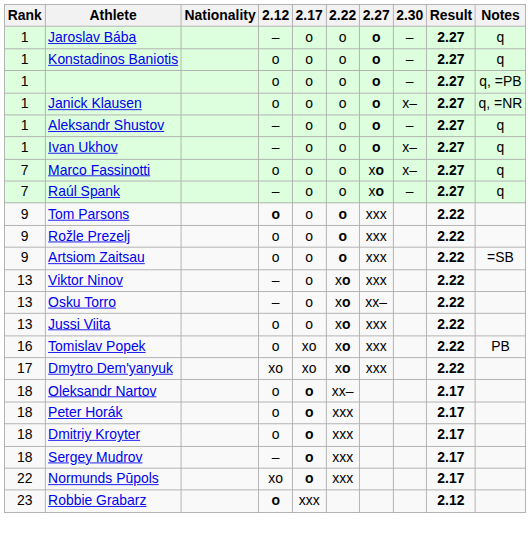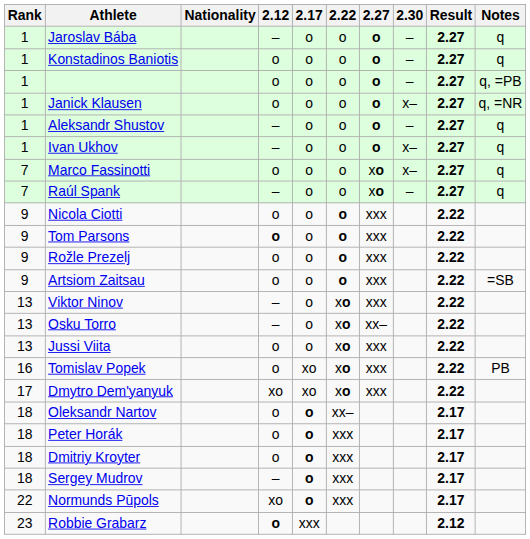 <table class="wikitable sortable" style="text-align:center">
 <tr>
 <th>Rank</th>
 <th>Athlete</th>
 <th>Nationality</th>
 <th>2.12</th>
 <th>2.17</th>
 <th>2.22</th>
 <th>2.27</th>
 <th>2.30</th>
 <th>Result</th>
 <th>Notes</th>
 </tr>
 <tr bgcolor=ddffdd>
 <td>1</td>
 <td align="left"><a href='#'>Jaroslav Bába</a></td>
 <td align=left></td>
 <td>–</td>
 <td>o</td>
 <td>o</td>
 <td><strong>o</strong></td>
 <td>–</td>
 <td><strong>2.27</strong></td>
 <td>q</td>
 </tr>
 <tr bgcolor=ddffdd>
 <td>1</td>
 <td align="left"><a href='#'>Konstadinos Baniotis</a></td>
 <td align=left></td>
 <td>o</td>
 <td>o</td>
 <td>o</td>
 <td><strong>o</strong></td>
 <td>–</td>
 <td><strong>2.27</strong></td>
 <td>q</td>
 </tr>
 <tr bgcolor=ddffdd>
 <td>1</td>
 <td align="left"></td>
 <td align=left></td>
 <td>o</td>
 <td>o</td>
 <td>o</td>
 <td><strong>o</strong></td>
 <td>–</td>
 <td><strong>2.27</strong></td>
 <td>q, =PB</td>
 </tr>
 <tr bgcolor=ddffdd>
 <td>1</td>
 <td align="left"><a href='#'>Janick Klausen</a></td>
 <td align=left></td>
 <td>o</td>
 <td>o</td>
 <td>o</td>
 <td><strong>o</strong></td>
 <td>x–</td>
 <td><strong>2.27</strong></td>
 <td>q, =NR</td>
 </tr>
 <tr bgcolor=ddffdd>
 <td>1</td>
 <td align="left"><a href='#'>Aleksandr Shustov</a></td>
 <td align=left></td>
 <td>–</td>
 <td>o</td>
 <td>o</td>
 <td><strong>o</strong></td>
 <td>–</td>
 <td><strong>2.27</strong></td>
 <td>q</td>
 </tr>
 <tr bgcolor=ddffdd>
 <td>1</td>
 <td align="left"><a href='#'>Ivan Ukhov</a></td>
 <td align=left></td>
 <td>–</td>
 <td>o</td>
 <td>o</td>
 <td><strong>o</strong></td>
 <td>x–</td>
 <td><strong>2.27</strong></td>
 <td>q</td>
 </tr>
 <tr bgcolor=ddffdd>
 <td>7</td>
 <td align="left"><a href='#'>Marco Fassinotti</a></td>
 <td align=left></td>
 <td>o</td>
 <td>o</td>
 <td>o</td>
 <td>x<strong>o</strong></td>
 <td>x–</td>
 <td><strong>2.27</strong></td>
 <td>q</td>
 </tr>
 <tr bgcolor=ddffdd>
 <td>7</td>
 <td align="left"><a href='#'>Raúl Spank</a></td>
 <td align=left></td>
 <td>–</td>
 <td>o</td>
 <td>o</td>
 <td>x<strong>o</strong></td>
 <td>–</td>
 <td><strong>2.27</strong></td>
 <td>q</td>
+</tr>
+<tr>
+<td>9</td>
+<td align="left"><a href='#'>Nicola Ciotti</a></td>
+<td align=left></td>
+<td>o</td>
+<td>o</td>
+<td><strong>o</strong></td>
+<td>xxx</td>
+<td></td>
+<td><strong>2.22</strong></td>
+<td></td>
 </tr>
 <tr>
 <td>9</td>
 <td align="left"><a href='#'>Tom Parsons</a></td>
 <td align=left></td>
 <td><strong>o</strong></td>
 <td>o</td>
 <td><strong>o</strong></td>
 <td>xxx</td>
 <td></td>
 <td><strong>2.22</strong></td>
 <td></td>
 </tr>
 <tr>
 <td>9</td>
 <td align="left"><a href='#'>Rožle Prezelj</a></td>
 <td align=left></td>
 <td>o</td>
 <td>o</td>
 <td><strong>o</strong></td>
 <td>xxx</td>
 <td></td>
 <td><strong>2.22</strong></td>
 <td></td>
 </tr>
 <tr>
 <td>9</td>
 <td align="left"><a href='#'>Artsiom Zaitsau</a></td>
 <td align=left></td>
 <td>o</td>
 <td>o</td>
 <td><strong>o</strong></td>
 <td>xxx</td>
 <td></td>
 <td><strong>2.22</strong></td>
 <td>=SB</td>
 </tr>
 <tr>
 <td>13</td>
 <td align="left"><a href='#'>Viktor Ninov</a></td>
 <td align=left></td>
 <td>–</td>
 <td>o</td>
 <td>x<strong>o</strong></td>
 <td>xxx</td>
 <td></td>
 <td><strong>2.22</strong></td>
 <td></td>
 </tr>
 <tr>
 <td>13</td>
 <td align="left"><a href='#'>Osku Torro</a></td>
 <td align=left></td>
 <td>–</td>
 <td>o</td>
 <td>x<strong>o</strong></td>
 <td>xx–</td>
 <td></td>
 <td><strong>2.22</strong></td>
 <td></td>
 </tr>
 <tr>
 <td>13</td>
 <td align="left"><a href='#'>Jussi Viita</a></td>
 <td align=left></td>
 <td>o</td>
 <td>o</td>
 <td>x<strong>o</strong></td>
 <td>xxx</td>
 <td></td>
 <td><strong>2.22</strong></td>
 <td></td>
 </tr>
 <tr>
 <td>16</td>
 <td align="left"><a href='#'>Tomislav Popek</a></td>
 <td align=left></td>
 <td>o</td>
 <td>xo</td>
 <td>x<strong>o</strong></td>
 <td>xxx</td>
 <td></td>
 <td><strong>2.22</strong></td>
 <td>PB</td>
 </tr>
 <tr>
 <td>17</td>
 <td align="left"><a href='#'>Dmytro Dem'yanyuk</a></td>
 <td align=left></td>
 <td>xo</td>
 <td>xo</td>
 <td>x<strong>o</strong></td>
 <td>xxx</td>
 <td></td>
 <td><strong>2.22</strong></td>
 <td></td>
 </tr>
 <tr>
 <td>18</td>
 <td align="left"><a href='#'>Oleksandr Nartov</a></td>
 <td align=left></td>
 <td>o</td>
 <td><strong>o</strong></td>
 <td>xx–</td>
 <td></td>
 <td></td>
 <td><strong>2.17</strong></td>
 <td></td>
 </tr>
 <tr>
 <td>18</td>
 <td align="left"><a href='#'>Peter Horák</a></td>
 <td align=left></td>
 <td>o</td>
 <td><strong>o</strong></td>
 <td>xxx</td>
 <td></td>
 <td></td>
 <td><strong>2.17</strong></td>
 <td></td>
 </tr>
 <tr>
 <td>18</td>
 <td align="left"><a href='#'>Dmitriy Kroyter</a></td>
 <td align=left></td>
 <td>o</td>
 <td><strong>o</strong></td>
 <td>xxx</td>
 <td></td>
 <td></td>
 <td><strong>2.17</strong></td>
 <td></td>
 </tr>
 <tr>
 <td>18</td>
 <td align="left"><a href='#'>Sergey Mudrov</a></td>
 <td align=left></td>
 <td>–</td>
 <td><strong>o</strong></td>
 <td>xxx</td>
 <td></td>
 <td></td>
 <td><strong>2.17</strong></td>
 <td></td>
 </tr>
 <tr>
 <td>22</td>
 <td align="left"><a href='#'>Normunds Pūpols</a></td>
 <td align=left></td>
 <td>xo</td>
 <td><strong>o</strong></td>
 <td>xxx</td>
 <td></td>
 <td></td>
 <td><strong>2.17</strong></td>
 <td></td>
 </tr>
 <tr>
 <td>23</td>
 <td align="left"><a href='#'>Robbie Grabarz</a></td>
 <td align=left></td>
 <td><strong>o</strong></td>
 <td>xxx</td>
 <td></td>
 <td></td>
 <td></td>
 <td><strong>2.12</strong></td>
 <td></td>
 </tr>
 </table>
